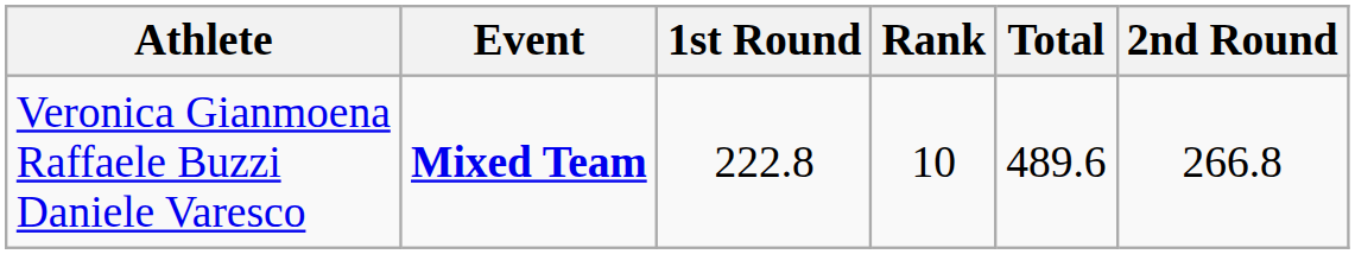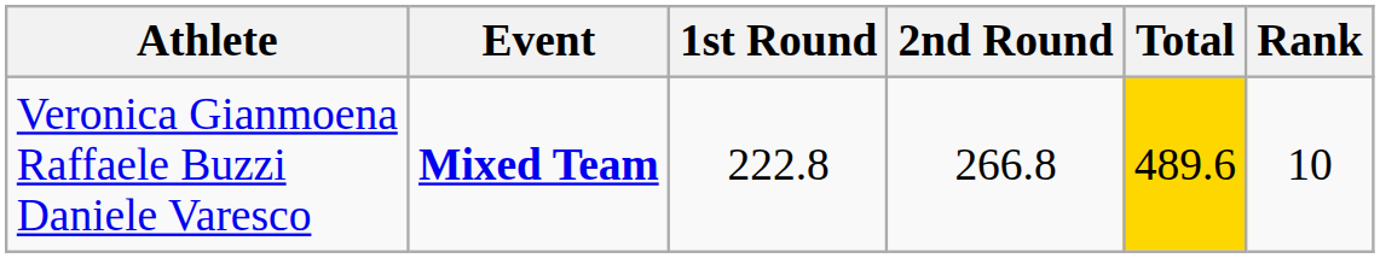 <table class="wikitable">
 <tr>
 <th>Athlete</th>
 <th>Event</th>
 <th>1st Round</th>
+<th>2nd Round</th>
+<th>Total</th>
 <th>Rank</th>
-<th>Total</th>
-<th>2nd Round</th>
 </tr>
 <tr>
 <td><a href='#'>Veronica Gianmoena</a><br><a href='#'>Raffaele Buzzi</a><br><a href='#'>Daniele Varesco</a></td>
 <td><strong><a href='#'>Mixed Team</a></strong></td>
 <td align="center">222.8</td>
+<td align="center">266.8</td>
+<td align="center" style="background: gold;">489.6</td>
 <td align="center">10</td>
-<td align="center">489.6</td>
-<td align="center">266.8</td>
 </tr>
 </table>
